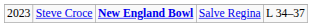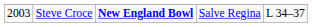 <table class="wikitable">
 <tr>
 </tr>
 <tr>
-<td>2023</td>
+<td>2003</td>
 <td><a href='#'>Steve Croce</a></td>
 <td><strong><a href='#'>New England Bowl</a></strong></td>
 <td><a href='#'>Salve Regina</a></td>
 <td>L 34–37</td>
 </tr>
 </table>
